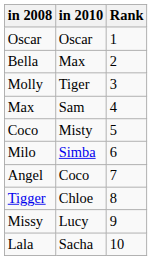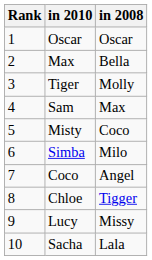 <table class="wikitable">
 <tr>
+<th>Rank</th>
+<th>in 2010</th>
 <th>in 2008</th>
-<th>in 2010</th>
-<th>Rank</th>
 </tr>
 <tr>
+<td>1</td>
 <td>Oscar</td>
 <td>Oscar</td>
-<td>1</td>
 </tr>
 <tr>
+<td>2</td>
+<td>Max</td>
 <td>Bella</td>
-<td>Max</td>
-<td>2</td>
 </tr>
 <tr>
+<td>3</td>
+<td>Tiger</td>
 <td>Molly</td>
-<td>Tiger</td>
-<td>3</td>
 </tr>
 <tr>
+<td>4</td>
+<td>Sam</td>
 <td>Max</td>
-<td>Sam</td>
-<td>4</td>
 </tr>
 <tr>
+<td>5</td>
+<td>Misty</td>
 <td>Coco</td>
-<td>Misty</td>
-<td>5</td>
 </tr>
 <tr>
+<td>6</td>
+<td><a href='#'>Simba</a></td>
 <td>Milo</td>
-<td><a href='#'>Simba</a></td>
-<td>6</td>
 </tr>
 <tr>
+<td>7</td>
+<td>Coco</td>
 <td>Angel</td>
-<td>Coco</td>
-<td>7</td>
 </tr>
 <tr>
+<td>8</td>
+<td>Chloe</td>
 <td><a href='#'>Tigger</a></td>
-<td>Chloe</td>
-<td>8</td>
 </tr>
 <tr>
+<td>9</td>
+<td>Lucy</td>
 <td>Missy</td>
-<td>Lucy</td>
-<td>9</td>
 </tr>
 <tr>
+<td>10</td>
+<td>Sacha</td>
 <td>Lala</td>
-<td>Sacha</td>
-<td>10</td>
 </tr>
 </table>
